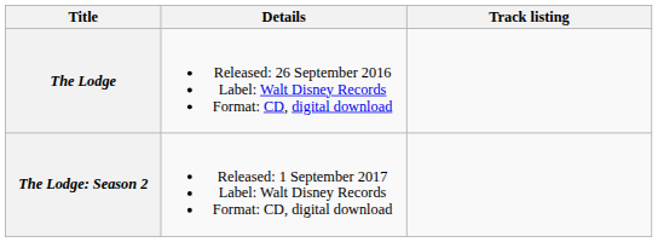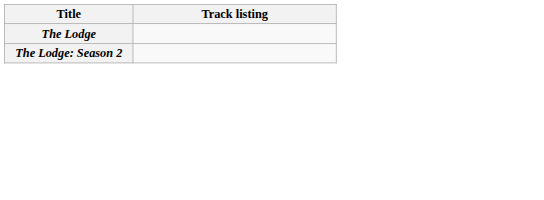 <table class="wikitable plainrowheaders" style="text-align:center;">
 <tr>
 <th scope="col" style="width:10em;">Title</th>
-<th scope="col" style="width:16em;">Details</th>
 <th scope="col" style="width:16em;">Track listing</th>
 </tr>
 <tr>
 <th scope="row"><em>The Lodge</em> </th>
-<td><br><ul><li>Released: 26 September 2016</li><li>Label: <a href='#'>Walt Disney Records</a></li><li>Format: <a href='#'>CD</a>, <a href='#'>digital download</a></li></ul></td>
 <td></td>
 </tr>
 <tr>
 <th scope="row"><em>The Lodge: Season 2</em> </th>
-<td><br><ul><li>Released: 1 September 2017</li><li>Label: Walt Disney Records</li><li>Format: CD, digital download</li></ul></td>
 <td></td>
 </tr>
 </table>
